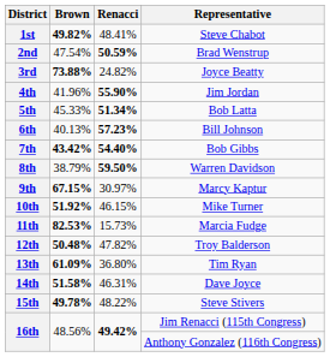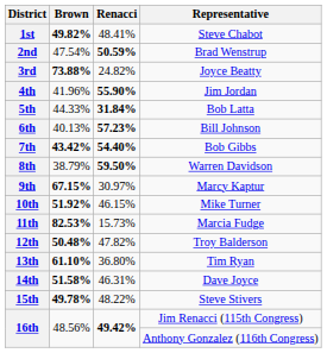 <table class="wikitable sortable">
 <tr>
 <th>District</th>
 <th>Brown</th>
 <th>Renacci</th>
 <th>Representative</th>
 </tr>
 <tr align=center>
 <th><a href='#'>1st</a></th>
 <td><strong>49.82%</strong></td>
 <td>48.41%</td>
 <td><a href='#'>Steve Chabot</a></td>
 </tr>
 <tr align=center>
 <th rowspan=1 ><a href='#'>2nd</a></th>
 <td>47.54%</td>
 <td><strong>50.59%</strong></td>
 <td><a href='#'>Brad Wenstrup</a></td>
 </tr>
 <tr align=center>
 <th><a href='#'>3rd</a></th>
 <td><strong>73.88%</strong></td>
 <td>24.82%</td>
 <td><a href='#'>Joyce Beatty</a></td>
 </tr>
 <tr align=center>
 <th rowspan=1 ><a href='#'>4th</a></th>
 <td rowspan=1>41.96%</td>
 <td rowspan=1><strong>55.90%</strong></td>
 <td><a href='#'>Jim Jordan</a></td>
 </tr>
 <tr align=center>
 <th rowspan=1 ><a href='#'>5th</a></th>
-<td rowspan=1>45.33%</td>
-<td rowspan=1><strong>51.34%</strong></td>
+<td rowspan=1>44.33%</td>
+<td rowspan=1><strong>31.84%</strong></td>
 <td><a href='#'>Bob Latta</a></td>
 </tr>
 <tr align=center>
 <th><a href='#'>6th</a></th>
 <td>40.13%</td>
 <td><strong>57.23%</strong></td>
 <td><a href='#'>Bill Johnson</a></td>
 </tr>
 <tr align=center>
 <th rowspan=1 ><a href='#'>7th</a></th>
 <td rowspan=1><strong>43.42%</strong></td>
 <td rowspan=1><strong>54.40%</strong></td>
 <td><a href='#'>Bob Gibbs</a></td>
 </tr>
 <tr align=center>
 <th rowspan=1 ><a href='#'>8th</a></th>
 <td rowspan=1>38.79%</td>
 <td rowspan=1><strong>59.50%</strong></td>
 <td><a href='#'>Warren Davidson</a></td>
 </tr>
 <tr align=center>
 <th><a href='#'>9th</a></th>
 <td><strong>67.15%</strong></td>
 <td>30.97%</td>
 <td><a href='#'>Marcy Kaptur</a></td>
 </tr>
 <tr align=center>
 <th rowspan=1 ><a href='#'>10th</a></th>
 <td rowspan=1><strong>51.92%</strong></td>
 <td rowspan=1>46.15%</td>
 <td><a href='#'>Mike Turner</a></td>
 </tr>
 <tr align=center>
 <th><a href='#'>11th</a></th>
 <td><strong>82.53%</strong></td>
 <td>15.73%</td>
 <td><a href='#'>Marcia Fudge</a></td>
 </tr>
 <tr align=center>
 <th><a href='#'>12th</a></th>
 <td><strong>50.48%</strong></td>
 <td>47.82%</td>
 <td><a href='#'>Troy Balderson</a></td>
 </tr>
 <tr align=center>
 <th><a href='#'>13th</a></th>
-<td><strong>61.09%</strong></td>
+<td><strong>61.10%</strong></td>
 <td>36.80%</td>
 <td><a href='#'>Tim Ryan</a></td>
 </tr>
 <tr align=center>
 <th><a href='#'>14th</a></th>
 <td><strong>51.58%</strong></td>
 <td>46.31%</td>
 <td><a href='#'>Dave Joyce</a></td>
 </tr>
 <tr align=center>
 <th><a href='#'>15th</a></th>
 <td><strong>49.78%</strong></td>
 <td>48.22%</td>
 <td><a href='#'>Steve Stivers</a></td>
 </tr>
 <tr align=center>
 <th rowspan=2 ><a href='#'>16th</a></th>
 <td rowspan=2>48.56%</td>
 <td rowspan=2><strong>49.42%</strong></td>
 <td><a href='#'>Jim Renacci</a> (<a href='#'>115th Congress</a>)</td>
 </tr>
 <tr align=center>
 <td><a href='#'>Anthony Gonzalez</a> (<a href='#'>116th Congress</a>)</td>
 </tr>
 </table>
